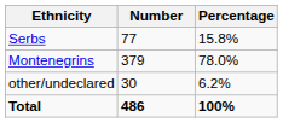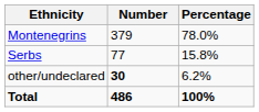 <table class="wikitable">
 <tr>
 <th width="100px">Ethnicity</th>
 <th width="80px">Number</th>
 <th width="80px">Percentage</th>
 </tr>
 <tr>
+<td><a href='#'>Montenegrins</a></td>
+<td>379</td>
+<td>78.0%</td>
+</tr>
+<tr>
 <td><a href='#'>Serbs</a></td>
 <td>77</td>
 <td>15.8%</td>
 </tr>
 <tr>
-<td><a href='#'>Montenegrins</a></td>
-<td>379</td>
-<td>78.0%</td>
-</tr>
-<tr>
 <td>other/undeclared</td>
-<td>30</td>
+<td><strong>30</strong></td>
 <td>6.2%</td>
 </tr>
 <tr>
 <td><strong>Total</strong></td>
 <td><strong>486</strong></td>
 <td><strong>100%</strong></td>
 </tr>
 </table>
